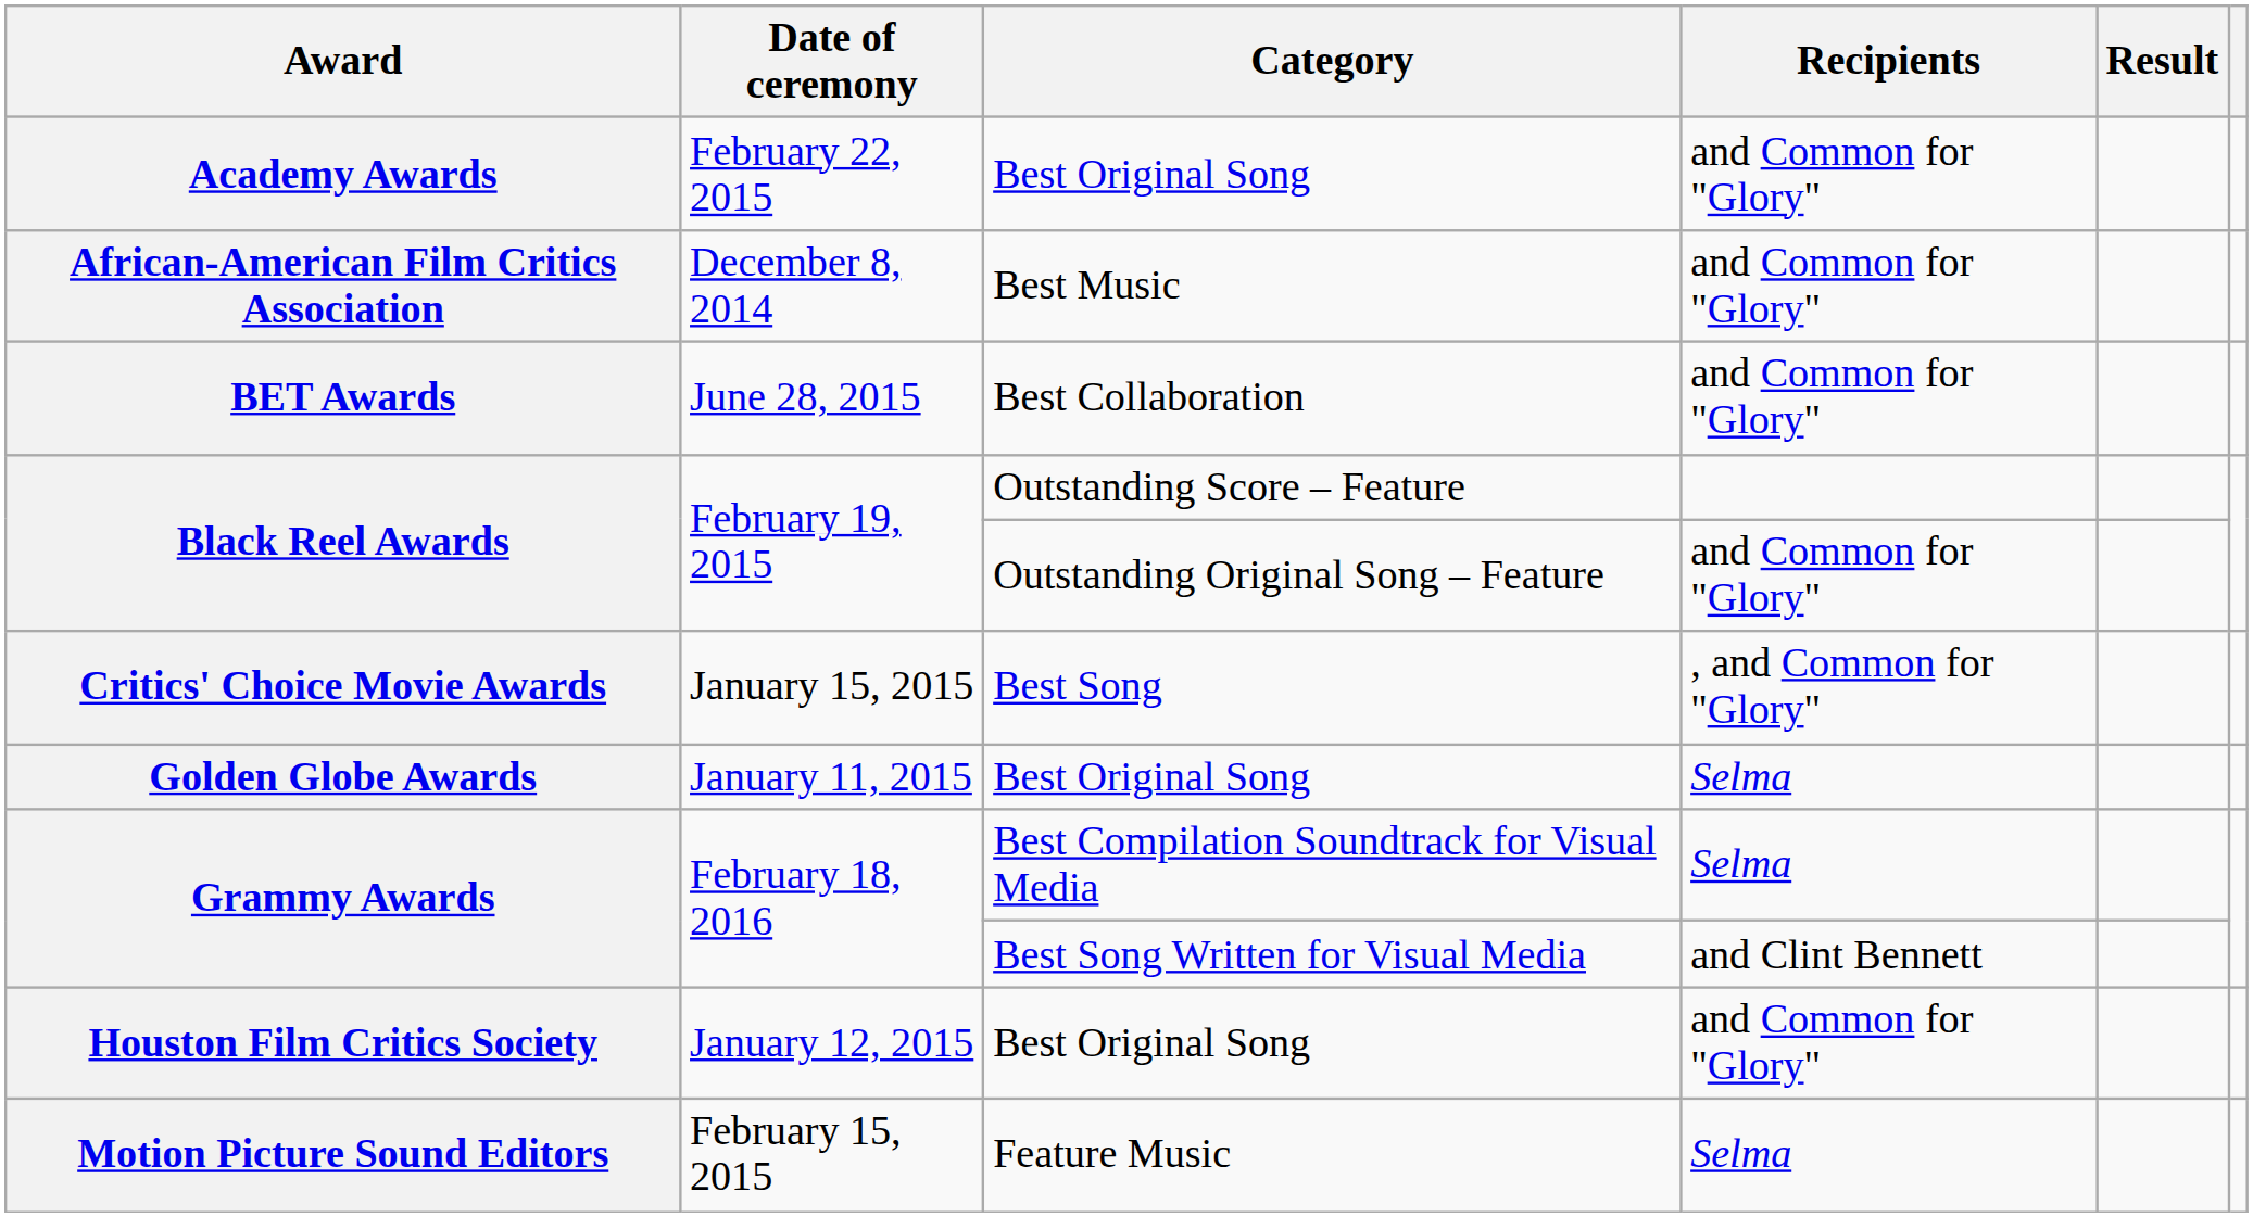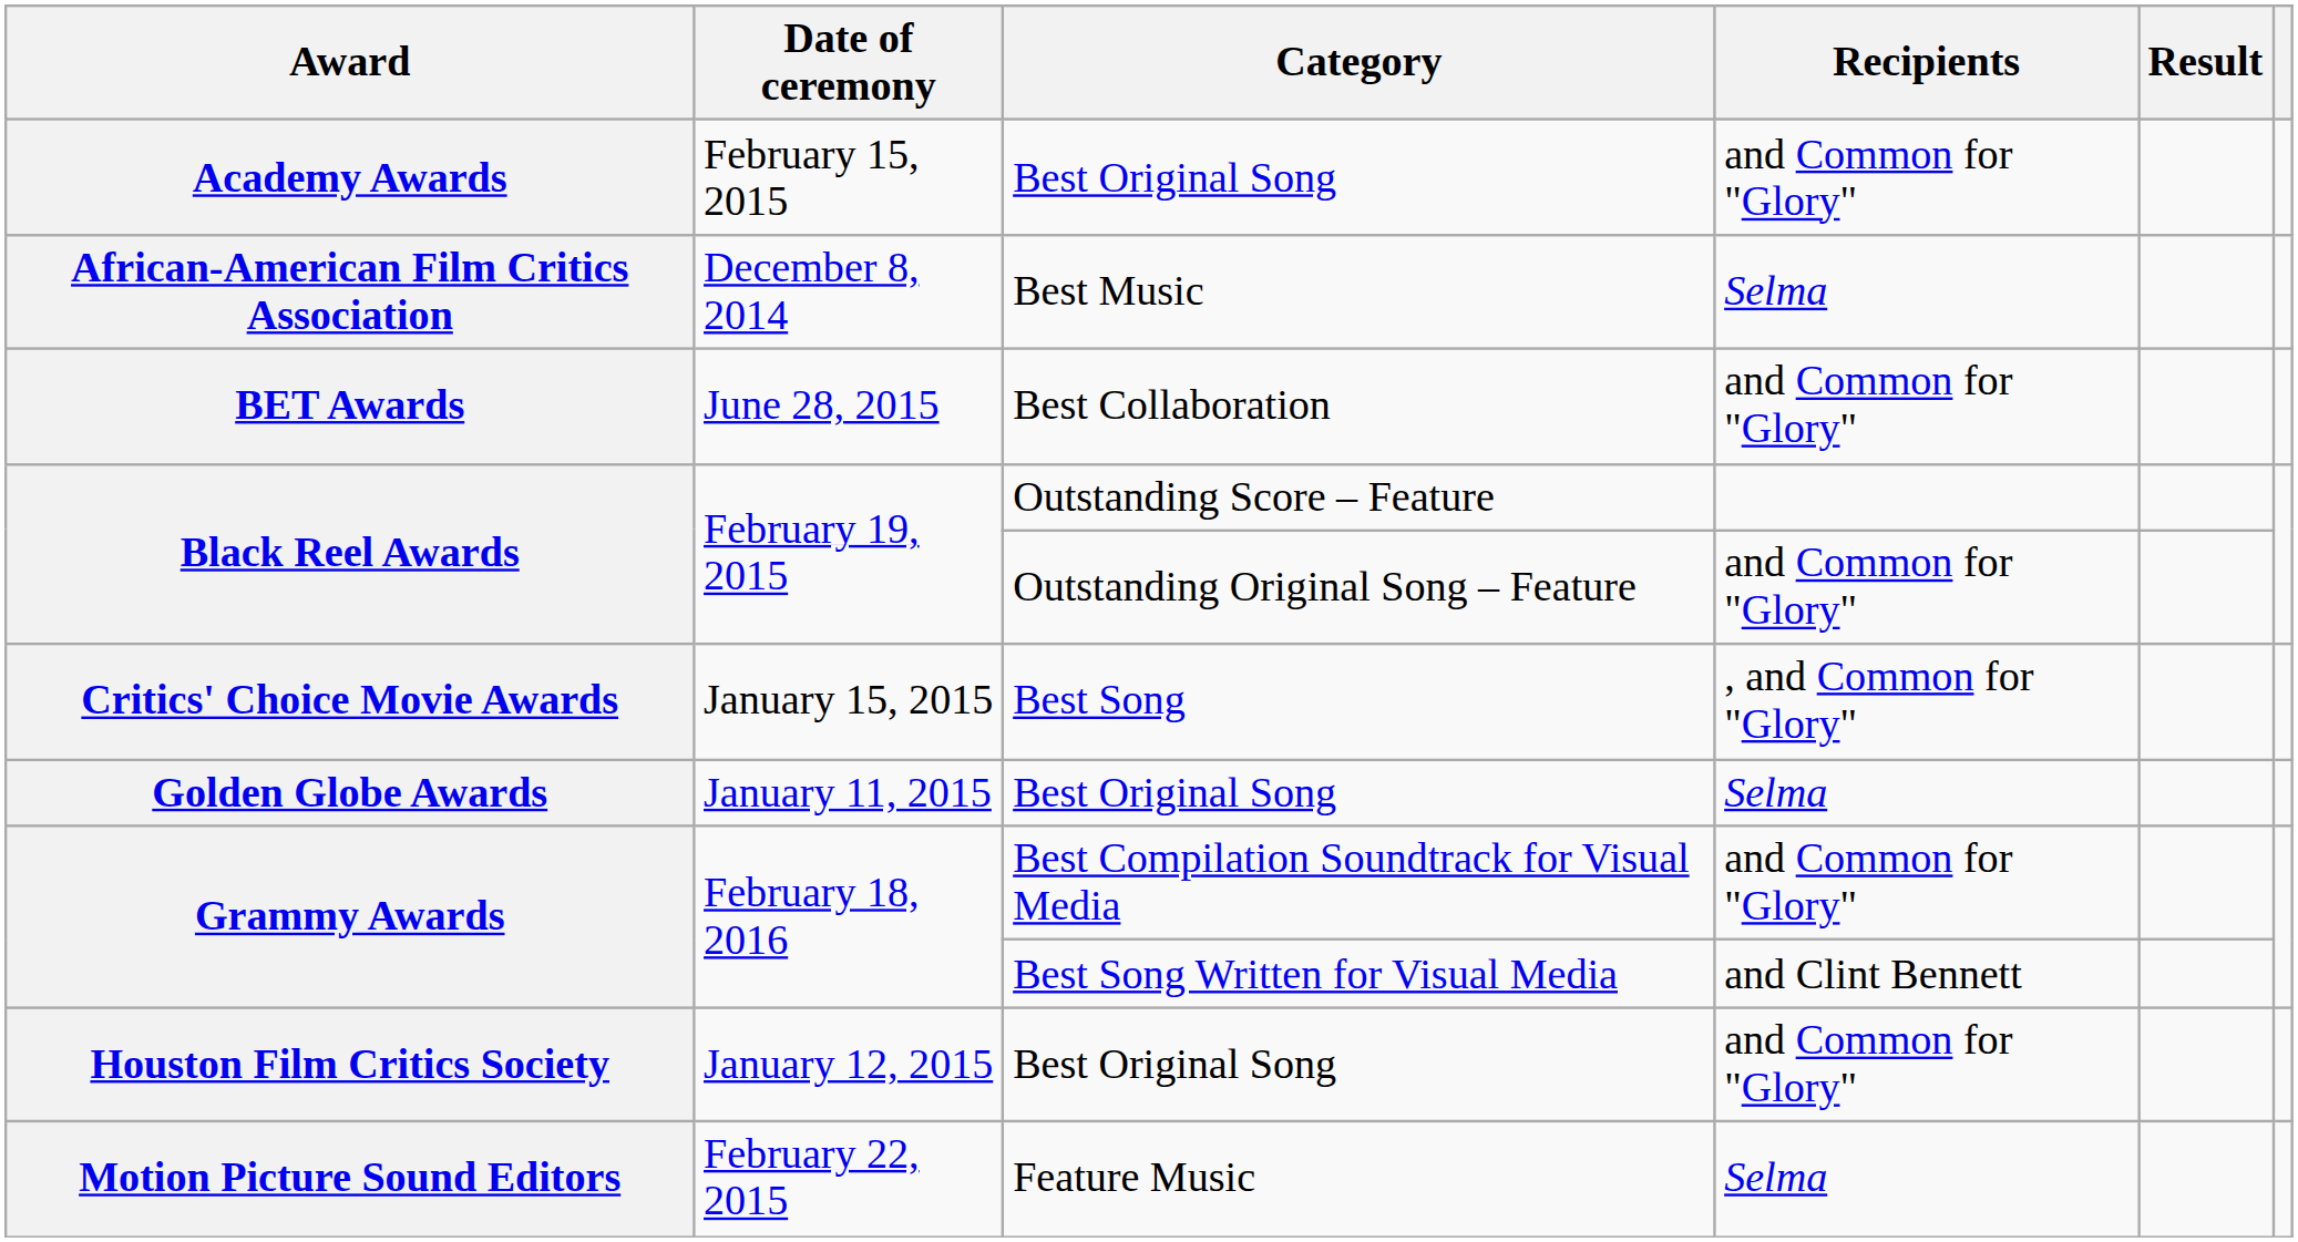 <table class="wikitable plainrowheaders sortable">
 <tr>
 <th scope="col">Award</th>
 <th scope="col">Date of ceremony</th>
 <th scope="col">Category</th>
 <th scope="col">Recipients</th>
 <th scope="col">Result</th>
 <th scope="col" class="unsortable"></th>
 </tr>
 <tr>
 <th scope="row"><a href='#'>Academy Awards</a></th>
-<td><a href='#'>February 22, 2015</a></td>
+<td>February 15, 2015</td>
 <td><a href='#'>Best Original Song</a></td>
 <td> and <a href='#'>Common</a> for "<a href='#'>Glory</a>"</td>
 <td></td>
 <td style="text-align:center;"></td>
 </tr>
 <tr>
 <th scope="row"><a href='#'>African-American Film Critics Association</a></th>
 <td><a href='#'>December 8, 2014</a></td>
 <td>Best Music</td>
-<td> and <a href='#'>Common</a> for "<a href='#'>Glory</a>"</td>
+<td><em><a href='#'>Selma</a></em></td>
 <td></td>
 <td style="text-align:center;"></td>
 </tr>
 <tr>
 <th scope="row"><a href='#'>BET Awards</a></th>
 <td><a href='#'>June 28, 2015</a></td>
 <td>Best Collaboration</td>
 <td> and <a href='#'>Common</a> for "<a href='#'>Glory</a>"</td>
 <td></td>
 <td style="text-align:center;"></td>
 </tr>
 <tr>
 <th rowspan="2" scope="row"><a href='#'>Black Reel Awards</a></th>
 <td rowspan="2"><a href='#'>February 19, 2015</a></td>
 <td>Outstanding Score – Feature</td>
 <td></td>
 <td></td>
 <td rowspan="2" style="text-align:center;"><br></td>
 </tr>
 <tr>
 <td>Outstanding Original Song – Feature</td>
 <td> and <a href='#'>Common</a> for "<a href='#'>Glory</a>"</td>
 <td></td>
 </tr>
 <tr>
 <th scope="row"><a href='#'>Critics' Choice Movie Awards</a></th>
 <td>January 15, 2015</td>
 <td><a href='#'>Best Song</a></td>
 <td>, and <a href='#'>Common</a> for "<a href='#'>Glory</a>"</td>
 <td></td>
 <td style="text-align:center;"><br></td>
 </tr>
 <tr>
 <th scope="row"><a href='#'>Golden Globe Awards</a></th>
 <td><a href='#'>January 11, 2015</a></td>
 <td><a href='#'>Best Original Song</a></td>
 <td><em><a href='#'>Selma</a></em></td>
 <td></td>
 <td style="text-align:center;"><br></td>
 </tr>
 <tr>
 <th rowspan="2" scope="row"><a href='#'>Grammy Awards</a></th>
 <td rowspan="2"><a href='#'>February 18, 2016</a></td>
 <td><a href='#'>Best Compilation Soundtrack for Visual Media</a></td>
-<td><em><a href='#'>Selma</a></em></td>
+<td> and <a href='#'>Common</a> for "<a href='#'>Glory</a>"</td>
 <td></td>
 <td rowspan="2" style="text-align:center;"></td>
 </tr>
 <tr>
 <td><a href='#'>Best Song Written for Visual Media</a></td>
 <td> and Clint Bennett</td>
 <td></td>
 </tr>
 <tr>
 <th scope="row"><a href='#'>Houston Film Critics Society</a></th>
 <td><a href='#'>January 12, 2015</a></td>
 <td>Best Original Song</td>
 <td> and <a href='#'>Common</a> for "<a href='#'>Glory</a>"</td>
 <td></td>
 <td style="text-align:center;"></td>
 </tr>
 <tr>
 <th scope="row"><a href='#'>Motion Picture Sound Editors</a></th>
-<td>February 15, 2015</td>
+<td><a href='#'>February 22, 2015</a></td>
 <td>Feature Music</td>
 <td><em><a href='#'>Selma</a></em></td>
 <td></td>
 <td style="text-align:center;"></td>
 </tr>
 </table>
